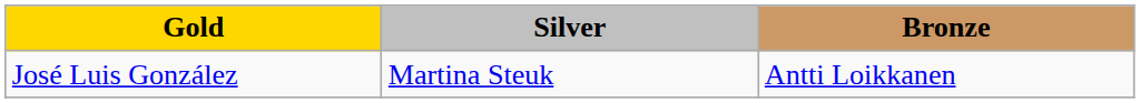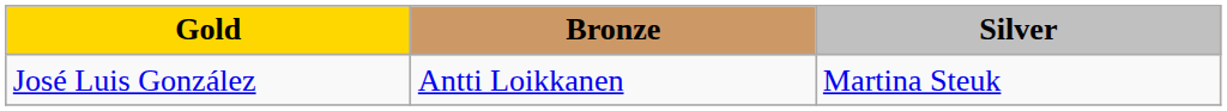 <table class="wikitable" style="text-align:left">
 <tr align="center">
 <td width=200 bgcolor=gold><strong>Gold</strong></td>
+<td width=200 bgcolor=CC9966><strong>Bronze</strong></td>
 <td width=200 bgcolor=silver><strong>Silver</strong></td>
-<td width=200 bgcolor=CC9966><strong>Bronze</strong></td>
 </tr>
 <tr>
 <td><a href='#'>José Luis González</a><br><em></em></td>
+<td><a href='#'>Antti Loikkanen</a><br><em></em></td>
 <td><a href='#'>Martina Steuk</a><br><em></em></td>
-<td><a href='#'>Antti Loikkanen</a><br><em></em></td>
 </tr>
 </table>
